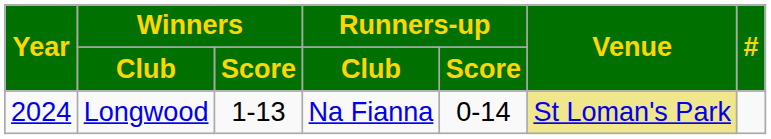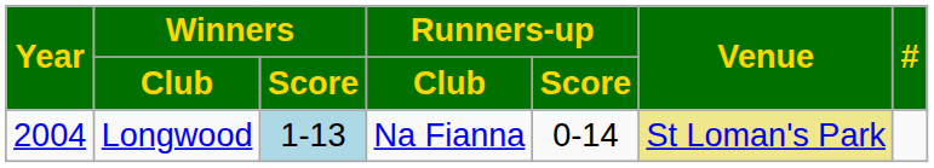 <table class="wikitable sortable" style="text-align:center;">
 <tr>
 <th rowspan="2" style="background:#007000;color:gold">Year</th>
 <th colspan="2" style="background:#007000;color:gold">Winners</th>
 <th colspan="2" style="background:#007000;color:gold">Runners-up</th>
 <th rowspan="2" style="background:#007000;color:gold">Venue</th>
 <th rowspan="2" style="background:#007000;color:gold">#</th>
 </tr>
 <tr>
 <th style="background:#007000;color:gold">Club</th>
 <th style="background:#007000;color:gold">Score</th>
 <th style="background:#007000;color:gold">Club</th>
 <th style="background:#007000;color:gold">Score</th>
 </tr>
 <tr>
-<td><a href='#'>2024</a></td>
+<td><a href='#'>2004</a></td>
 <td><a href='#'>Longwood</a></td>
-<td>1-13</td>
+<td style="background: lightblue;">1-13</td>
 <td><a href='#'>Na Fianna</a></td>
 <td>0-14</td>
 <td style="background: khaki;"><a href='#'>St Loman's Park</a></td>
 <td></td>
 </tr>
 </table>
